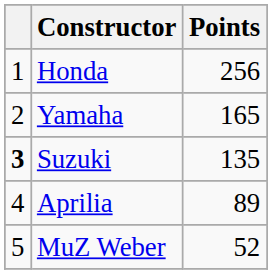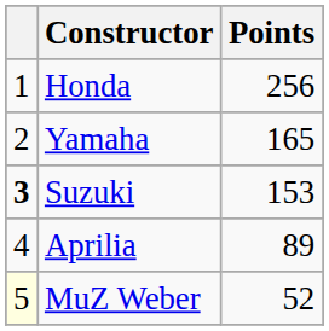 <table class="wikitable" style="font-size: 95%;">
 <tr>
 <th></th>
 <th>Constructor</th>
 <th>Points</th>
 </tr>
 <tr>
 <td align=center>1</td>
 <td> <a href='#'>Honda</a></td>
 <td align=right>256</td>
 </tr>
 <tr>
 <td align=center>2</td>
 <td> <a href='#'>Yamaha</a></td>
 <td align=right>165</td>
 </tr>
 <tr>
 <td align=center><strong>3</strong></td>
 <td> <a href='#'>Suzuki</a></td>
-<td align=right>135</td>
+<td align=right>153</td>
 </tr>
 <tr>
 <td align=center>4</td>
 <td> <a href='#'>Aprilia</a></td>
 <td align=right>89</td>
 </tr>
 <tr>
-<td align=center>5</td>
+<td align=center style="background: lightyellow;">5</td>
 <td> <a href='#'>MuZ Weber</a></td>
 <td align=right>52</td>
 </tr>
 </table>
